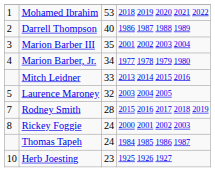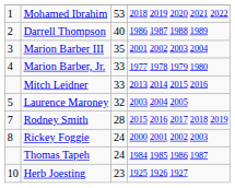 <table class="wikitable">
 <tr>
 </tr>
 <tr>
 <td>1</td>
 <td><a href='#'>Mohamed Ibrahim</a></td>
 <td>53</td>
 <td style="font-size:80%;"><a href='#'>2018</a> <a href='#'>2019</a> <a href='#'>2020</a>  <a href='#'>2021</a> <a href='#'>2022</a></td>
 </tr>
 <tr>
 <td>2</td>
 <td><a href='#'>Darrell Thompson</a></td>
 <td>40</td>
 <td style="font-size:80%;"><a href='#'>1986</a> <a href='#'>1987</a> <a href='#'>1988</a> <a href='#'>1989</a></td>
 </tr>
 <tr>
 <td>3</td>
 <td><a href='#'>Marion Barber III</a></td>
 <td>35</td>
 <td style="font-size:80%;"><a href='#'>2001</a> <a href='#'>2002</a> <a href='#'>2003</a> <a href='#'>2004</a></td>
 </tr>
 <tr>
 <td>4</td>
 <td><a href='#'>Marion Barber, Jr.</a></td>
-<td>34</td>
+<td>33</td>
 <td style="font-size:80%;"><a href='#'>1977</a> <a href='#'>1978</a> <a href='#'>1979</a> <a href='#'>1980</a></td>
 </tr>
 <tr>
 <td></td>
 <td><a href='#'>Mitch Leidner</a></td>
 <td>33</td>
 <td style="font-size:80%;"><a href='#'>2013</a> <a href='#'>2014</a> <a href='#'>2015</a> <a href='#'>2016</a></td>
 </tr>
 <tr>
 <td>5</td>
 <td><a href='#'>Laurence Maroney</a></td>
 <td>32</td>
 <td style="font-size:80%;"><a href='#'>2003</a> <a href='#'>2004</a> <a href='#'>2005</a></td>
 </tr>
 <tr>
 <td>7</td>
 <td><a href='#'>Rodney Smith</a></td>
 <td>28</td>
 <td style="font-size:80%;"><a href='#'>2015</a> <a href='#'>2016</a> <a href='#'>2017</a> <a href='#'>2018</a> <a href='#'>2019</a></td>
 </tr>
 <tr>
 <td>8</td>
 <td><a href='#'>Rickey Foggie</a></td>
 <td>24</td>
 <td style="font-size:80%;"><a href='#'>2000</a> <a href='#'>2001</a> <a href='#'>2002</a> <a href='#'>2003</a></td>
 </tr>
 <tr>
 <td></td>
 <td><a href='#'>Thomas Tapeh</a></td>
 <td>24</td>
 <td style="font-size:80%;"><a href='#'>1984</a> <a href='#'>1985</a> <a href='#'>1986</a> <a href='#'>1987</a></td>
 </tr>
 <tr>
 <td>10</td>
 <td><a href='#'>Herb Joesting</a></td>
 <td>23</td>
 <td style="font-size:80%;"><a href='#'>1925</a> <a href='#'>1926</a> <a href='#'>1927</a></td>
 </tr>
 </table>
